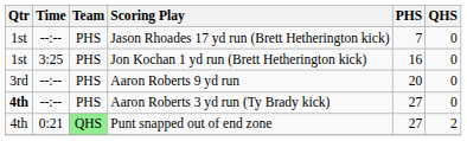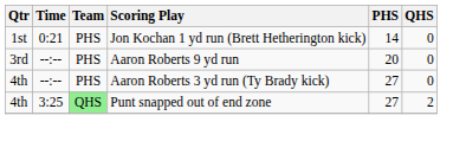 <table class="wikitable">
 <tr>
 <th style="text-align: center;">Qtr</th>
 <th style="text-align: center;">Time</th>
 <th style="text-align: center;">Team</th>
 <th style="text-align: left;">Scoring Play</th>
 <th style="text-align: right;">PHS</th>
 <th style="text-align: right;">QHS</th>
 </tr>
 <tr>
 <td style="text-align: center;">1st</td>
-<td style="text-align: center;">--:--</td>
-<td style="text-align: center;">PHS</td>
-<td style="text-align: left;">Jason Rhoades 17 yd run (Brett Hetherington kick)</td>
-<td style="text-align: right;">7</td>
-<td style="text-align: right;">0</td>
-</tr>
-<tr>
-<td style="text-align: center;">1st</td>
-<td style="text-align: center;">3:25</td>
+<td style="text-align: center;">0:21</td>
 <td style="text-align: center;">PHS</td>
 <td style="text-align: left;">Jon Kochan 1 yd run (Brett Hetherington kick)</td>
-<td style="text-align: right;">16</td>
+<td style="text-align: right;">14</td>
 <td style="text-align: right;">0</td>
 </tr>
 <tr>
 <td style="text-align: center;">3rd</td>
 <td style="text-align: center;">--:--</td>
 <td style="text-align: center;">PHS</td>
 <td style="text-align: left;">Aaron Roberts 9 yd run</td>
 <td style="text-align: right;">20</td>
 <td style="text-align: right;">0</td>
 </tr>
 <tr>
-<td style="text-align: center;"><strong>4th</strong></td>
+<td style="text-align: center;">4th</td>
 <td style="text-align: center;">--:--</td>
 <td style="text-align: center;">PHS</td>
 <td style="text-align: left;">Aaron Roberts 3 yd run (Ty Brady kick)</td>
 <td style="text-align: right;">27</td>
 <td style="text-align: right;">0</td>
 </tr>
 <tr>
 <td style="text-align: center;">4th</td>
-<td style="text-align: center;">0:21</td>
+<td style="text-align: center;">3:25</td>
 <td style="background: lightgreen; text-align: center;">QHS</td>
 <td style="text-align: left;">Punt snapped out of end zone</td>
 <td style="text-align: right;">27</td>
 <td style="text-align: right;">2</td>
 </tr>
 <tr>
 </tr>
 </table>
